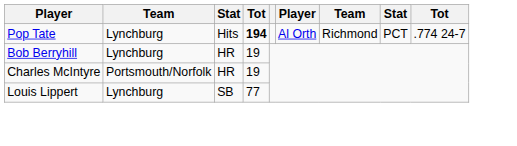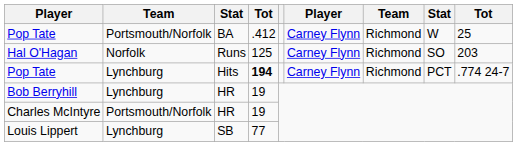 <table class="wikitable">
 <tr>
 <th>Player</th>
 <th>Team</th>
 <th>Stat</th>
 <th>Tot</th>
 <th></th>
 <th>Player</th>
 <th>Team</th>
 <th>Stat</th>
 <th>Tot</th>
 </tr>
 <tr>
 <td><a href='#'>Pop Tate</a></td>
+<td>Portsmouth/Norfolk</td>
+<td>BA</td>
+<td>.412</td>
+<td></td>
+<td><a href='#'>Carney Flynn</a></td>
+<td>Richmond</td>
+<td>W</td>
+<td>25</td>
+</tr>
+<tr>
+<td><a href='#'>Hal O'Hagan</a></td>
+<td>Norfolk</td>
+<td>Runs</td>
+<td>125</td>
+<td></td>
+<td><a href='#'>Carney Flynn</a></td>
+<td>Richmond</td>
+<td>SO</td>
+<td>203</td>
+</tr>
+<tr>
+<td><a href='#'>Pop Tate</a></td>
 <td>Lynchburg</td>
 <td>Hits</td>
 <td><strong>194</strong></td>
 <td></td>
-<td><a href='#'>Al Orth</a></td>
+<td><a href='#'>Carney Flynn</a></td>
 <td>Richmond</td>
 <td>PCT</td>
 <td>.774 24-7</td>
 </tr>
 <tr>
 <td><a href='#'>Bob Berryhill</a></td>
 <td>Lynchburg</td>
 <td>HR</td>
 <td>19</td>
 </tr>
 <tr>
 <td>Charles McIntyre</td>
 <td>Portsmouth/Norfolk</td>
 <td>HR</td>
 <td>19</td>
 </tr>
 <tr>
 <td>Louis Lippert</td>
 <td>Lynchburg</td>
 <td>SB</td>
 <td>77</td>
 </tr>
 </table>
